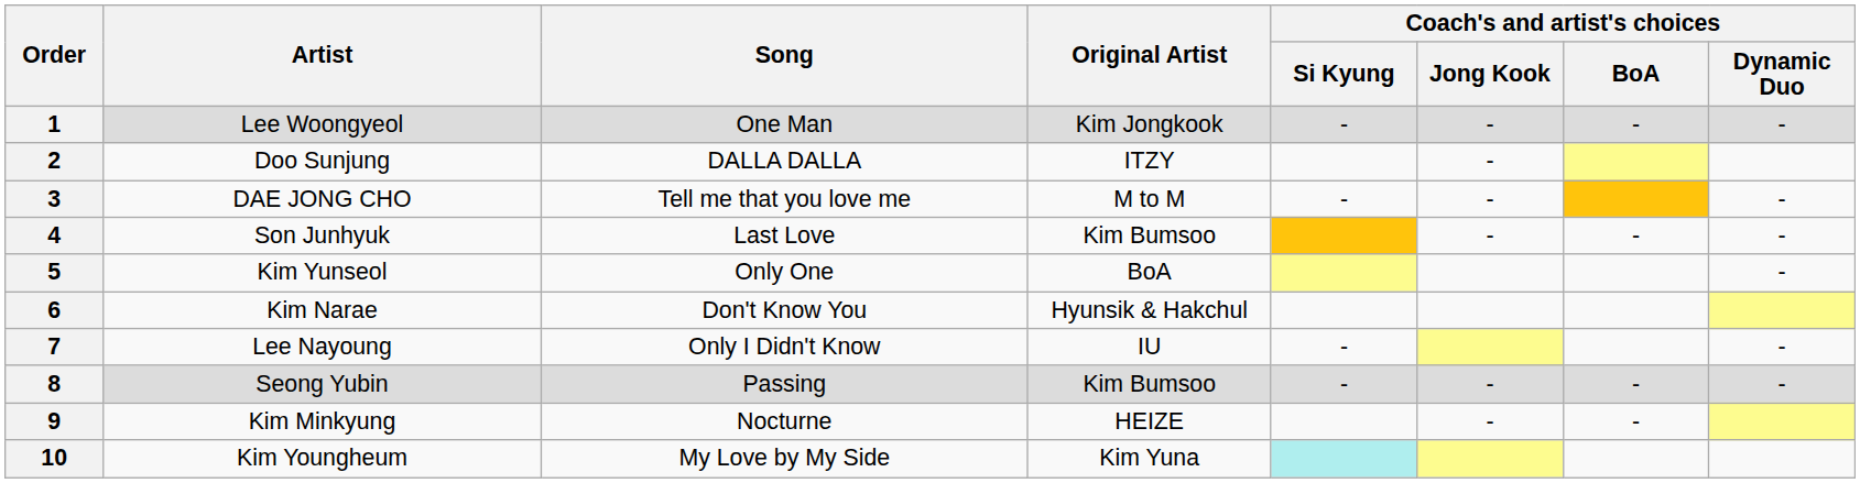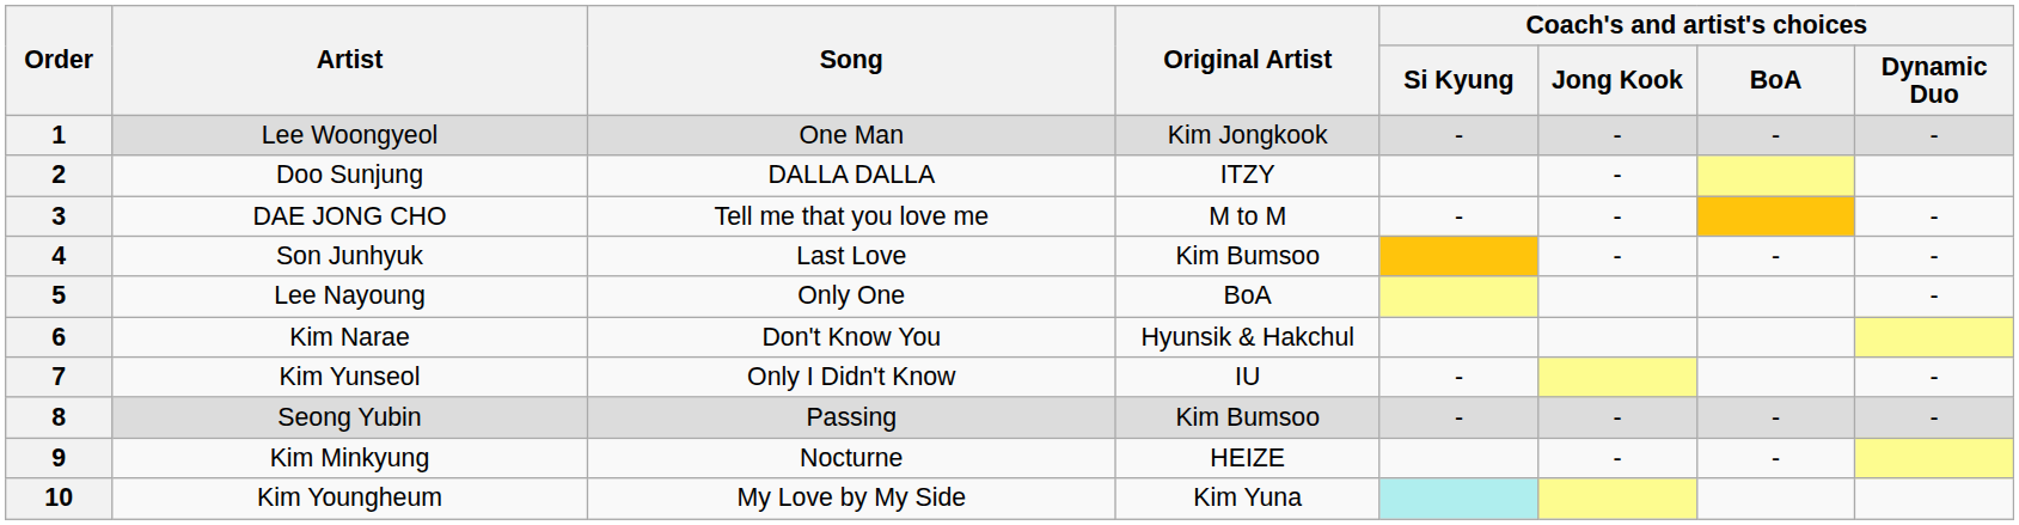 <table class="wikitable" style="text-align:center; width:100%;">
 <tr>
 <th scope="col" rowspan="2" style="width:04%;">Order</th>
 <th scope="col" rowspan="2" style="width:18%;">Artist</th>
 <th scope="col" rowspan="2" style="width:20%;">Song</th>
 <th scope="col" rowspan="2" style="width:10%;">Original Artist</th>
 <th scope="col" colspan="4" style="width:24%;">Coach's and artist's choices</th>
 </tr>
 <tr>
 <th style="width:06%;">Si Kyung</th>
 <th stylw="width:06%;">Jong Kook</th>
 <th style="width:06%;">BoA</th>
 <th style="width:06%;">Dynamic Duo</th>
 </tr>
 <tr style="background:#DCDCDC;">
 <th>1</th>
 <td>Lee Woongyeol</td>
 <td>One Man</td>
 <td>Kim Jongkook</td>
 <td>-</td>
 <td>-</td>
 <td>-</td>
 <td>-</td>
 </tr>
 <tr>
 <th>2</th>
 <td>Doo Sunjung</td>
 <td>DALLA DALLA</td>
 <td>ITZY</td>
 <td><strong></strong></td>
 <td>-</td>
 <td bgcolor=#fdfc8f><strong></strong></td>
 <td><strong></strong></td>
 </tr>
 <tr>
 <th>3</th>
 <td>DAE JONG CHO</td>
 <td>Tell me that you love me</td>
 <td>M to M</td>
 <td>-</td>
 <td>-</td>
 <td bgcolor=#ffc40c><strong></strong></td>
 <td>-</td>
 </tr>
 <tr>
 <th>4</th>
 <td>Son Junhyuk</td>
 <td>Last Love</td>
 <td>Kim Bumsoo</td>
 <td bgcolor=#ffc40c><strong></strong></td>
 <td>-</td>
 <td>-</td>
 <td>-</td>
 </tr>
 <tr>
 <th>5</th>
-<td>Kim Yunseol</td>
+<td>Lee Nayoung</td>
 <td>Only One</td>
 <td>BoA</td>
 <td bgcolor=#fdfc8f><strong></strong></td>
 <td><strong></strong></td>
 <td><strong></strong></td>
 <td>-</td>
 </tr>
 <tr>
 <th>6</th>
 <td>Kim Narae</td>
 <td>Don't Know You</td>
 <td>Hyunsik & Hakchul</td>
 <td><strong></strong></td>
 <td><strong></strong></td>
 <td><strong></strong></td>
 <td bgcolor=#fdfc8f><strong></strong></td>
 </tr>
 <tr>
 <th>7</th>
-<td>Lee Nayoung</td>
+<td>Kim Yunseol</td>
 <td>Only I Didn't Know</td>
 <td>IU</td>
 <td>-</td>
 <td bgcolor=#fdfc8f><strong></strong></td>
 <td><strong></strong></td>
 <td>-</td>
 </tr>
 <tr style="background:#DCDCDC;">
 <th>8</th>
 <td>Seong Yubin</td>
 <td>Passing</td>
 <td>Kim Bumsoo</td>
 <td>-</td>
 <td>-</td>
 <td>-</td>
 <td>-</td>
 </tr>
 <tr>
 <th>9</th>
 <td>Kim Minkyung</td>
 <td>Nocturne</td>
 <td>HEIZE</td>
 <td><strong></strong></td>
 <td>-</td>
 <td>-</td>
 <td bgcolor=#fdfc8f><strong></strong></td>
 </tr>
 <tr>
 <th>10</th>
 <td>Kim Youngheum</td>
 <td>My Love by My Side</td>
 <td>Kim Yuna</td>
 <td bgcolor=#afeeee><strong></strong></td>
 <td bgcolor=#fdfc8f><strong></strong></td>
 <td><strong></strong></td>
 <td><strong></strong></td>
 </tr>
 </table>
